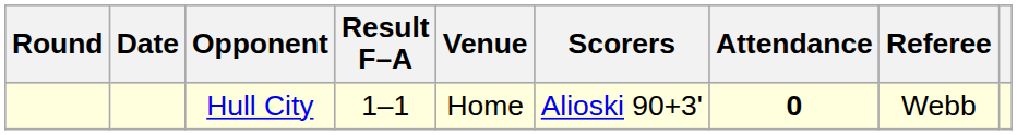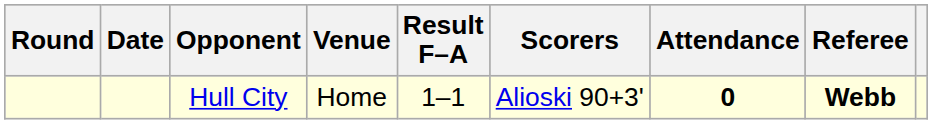 <table class="wikitable" style="text-align:center">
 <tr>
 <th>Round</th>
 <th>Date</th>
 <th>Opponent</th>
+<th>Venue</th>
 <th>Result<br>F–A</th>
-<th>Venue</th>
 <th>Scorers</th>
 <th>Attendance</th>
 <th>Referee</th>
 <th></th>
 </tr>
 <tr style="background-color: #ffffdd;">
 <td></td>
 <td></td>
 <td><a href='#'>Hull City</a></td>
+<td>Home</td>
 <td>1–1 </td>
-<td>Home</td>
 <td><a href='#'>Alioski</a> 90+3'</td>
 <td><strong>0</strong></td>
-<td>Webb</td>
+<td><strong>Webb</strong></td>
 <td></td>
 </tr>
 </table>
